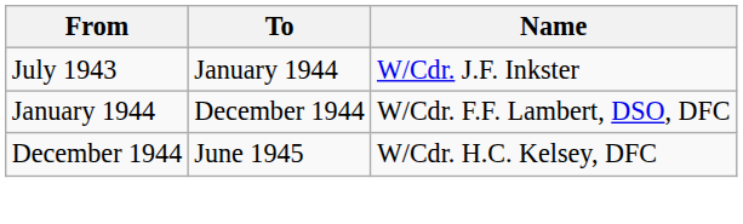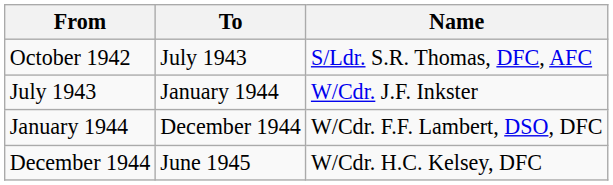 <table class="wikitable">
 <tr>
 <th>From</th>
 <th>To</th>
 <th>Name</th>
+</tr>
+<tr>
+<td>October 1942</td>
+<td>July 1943</td>
+<td><a href='#'>S/Ldr.</a> S.R. Thomas, <a href='#'>DFC</a>, <a href='#'>AFC</a></td>
 </tr>
 <tr>
 <td>July 1943</td>
 <td>January  1944</td>
 <td><a href='#'>W/Cdr.</a> J.F. Inkster</td>
 </tr>
 <tr>
 <td>January  1944</td>
 <td>December 1944</td>
 <td>W/Cdr. F.F. Lambert, <a href='#'>DSO</a>, DFC</td>
 </tr>
 <tr>
 <td>December 1944</td>
 <td>June 1945</td>
 <td>W/Cdr. H.C. Kelsey, DFC</td>
 </tr>
 </table>
